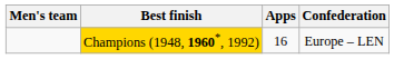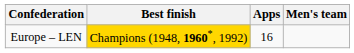 <table class="wikitable" style="text-align: center; font-size: 90%; margin-left: 1em;">
 <tr>
-<th>Men's team</th>
+<th>Confederation</th>
 <th>Best finish</th>
 <th>Apps</th>
-<th>Confederation</th>
+<th>Men's team</th>
 </tr>
 <tr>
-<td style="text-align: left;"></td>
+<td>Europe – LEN</td>
 <td style="background-color: gold; text-align: left;">Champions (1948, <strong>1960</strong><sup>*</sup>, 1992)</td>
 <td>16</td>
-<td>Europe – LEN</td>
+<td style="text-align: left;"></td>
 </tr>
 </table>
